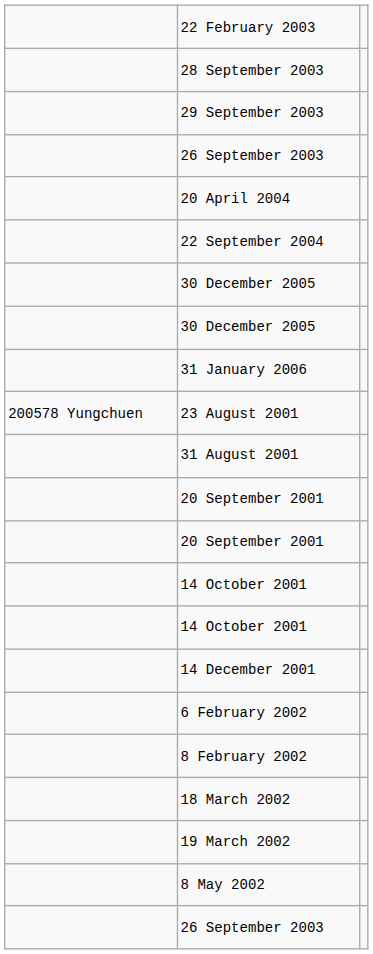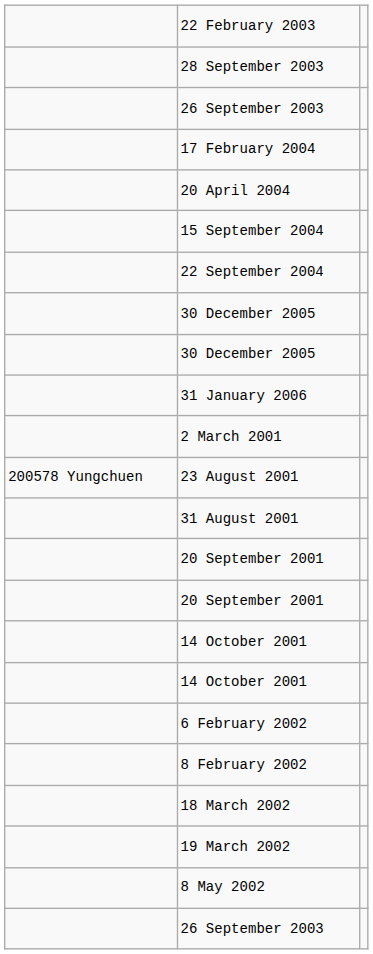 <table class="wikitable" style="font-size: 80%; float: left; width: 26em; margin-right: 1em; height: 700px">
 <tr>
 <td></td>
 <td>22 February 2003</td>
 <td></td>
 </tr>
 <tr>
 <td></td>
 <td>28 September 2003</td>
 <td></td>
 </tr>
 <tr>
 <td></td>
-<td>29 September 2003</td>
-<td></td>
-</tr>
-<tr>
-<td></td>
 <td>26 September 2003</td>
 <td></td>
 </tr>
 <tr>
 <td></td>
+<td>17 February 2004</td>
+<td></td>
+</tr>
+<tr>
+<td></td>
 <td>20 April 2004</td>
+<td></td>
+</tr>
+<tr>
+<td></td>
+<td>15 September 2004</td>
 <td></td>
 </tr>
 <tr>
 <td></td>
 <td>22 September 2004</td>
 <td></td>
 </tr>
 <tr>
 <td></td>
 <td>30 December 2005</td>
 <td></td>
 </tr>
 <tr>
 <td></td>
 <td>30 December 2005</td>
 <td></td>
 </tr>
 <tr>
 <td></td>
 <td>31 January 2006</td>
+<td></td>
+</tr>
+<tr>
+<td></td>
+<td>2 March 2001</td>
 <td></td>
 </tr>
 <tr>
 <td>200578 Yungchuen</td>
 <td>23 August 2001</td>
 <td></td>
 </tr>
 <tr>
 <td></td>
 <td>31 August 2001</td>
 <td></td>
 </tr>
 <tr>
 <td></td>
 <td>20 September 2001</td>
 <td></td>
 </tr>
 <tr>
 <td></td>
 <td>20 September 2001</td>
 <td></td>
 </tr>
 <tr>
 <td></td>
 <td>14 October 2001</td>
 <td></td>
 </tr>
 <tr>
 <td></td>
 <td>14 October 2001</td>
 <td></td>
 </tr>
 <tr>
 <td></td>
-<td>14 December 2001</td>
-<td></td>
-</tr>
-<tr>
-<td></td>
 <td>6 February 2002</td>
 <td></td>
 </tr>
 <tr>
 <td></td>
 <td>8 February 2002</td>
 <td></td>
 </tr>
 <tr>
 <td></td>
 <td>18 March 2002</td>
 <td></td>
 </tr>
 <tr>
 <td></td>
 <td>19 March 2002</td>
 <td></td>
 </tr>
 <tr>
 <td></td>
 <td>8 May 2002</td>
 <td></td>
 </tr>
 <tr>
 <td></td>
 <td>26 September 2003</td>
 <td></td>
 </tr>
 </table>
